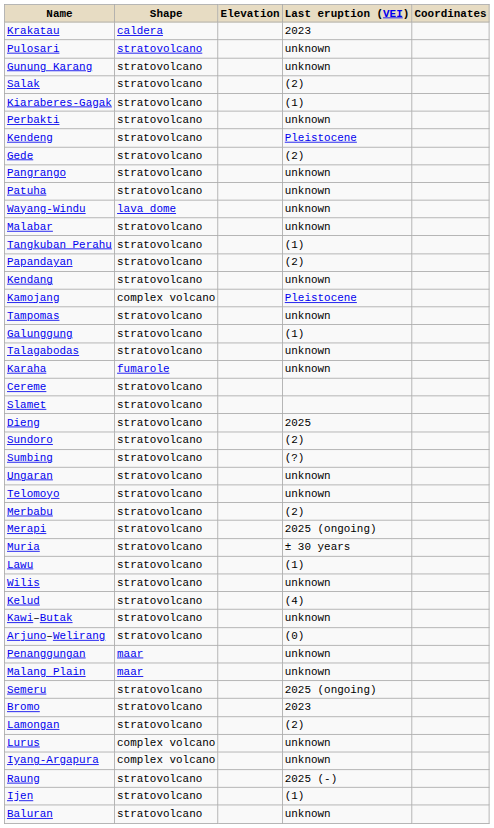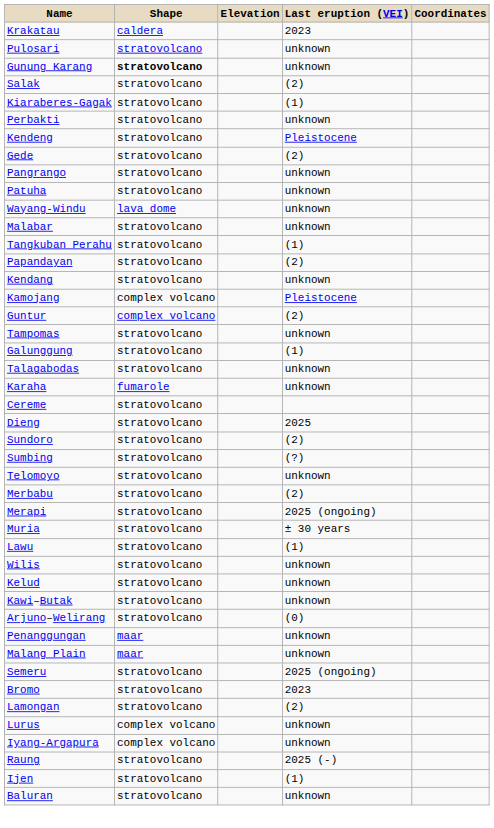 <table class="wikitable sortable">
 <tr>
 <th rowspan=1 style="background-color:#e7dcc3;">Name</th>
 <th rowspan=1 style="background-color:#e7dcc3;">Shape</th>
 <th rowspan=1 style="background-color:#e7dcc3;">Elevation</th>
 <th rowspan=1 style="background-color:#e7dcc3;">Last eruption (<a href='#'>VEI</a>)</th>
 <th rowspan=1 style="background-color:#e7dcc3;">Coordinates</th>
 </tr>
 <tr>
 <td><a href='#'>Krakatau</a></td>
 <td><a href='#'>caldera</a></td>
 <td align="right"></td>
 <td>2023 </td>
 </tr>
 <tr>
 <td><a href='#'>Pulosari</a></td>
 <td><a href='#'>stratovolcano</a></td>
 <td align="right"></td>
 <td>unknown</td>
 <td></td>
 </tr>
 <tr>
 <td><a href='#'>Gunung Karang</a></td>
-<td>stratovolcano</td>
+<td><strong>stratovolcano</strong></td>
 <td align="right"></td>
 <td>unknown</td>
 <td></td>
 </tr>
 <tr>
 <td><a href='#'>Salak</a></td>
 <td>stratovolcano</td>
 <td align="right"></td>
 <td> (2)</td>
 <td></td>
 </tr>
 <tr>
 <td><a href='#'>Kiaraberes-Gagak</a></td>
 <td>stratovolcano</td>
 <td align="right"></td>
 <td> (1)</td>
 <td></td>
 </tr>
 <tr>
 <td><a href='#'>Perbakti</a></td>
 <td>stratovolcano</td>
 <td align="right"></td>
 <td>unknown</td>
 <td></td>
 </tr>
 <tr>
 <td><a href='#'>Kendeng</a></td>
 <td>stratovolcano</td>
 <td align="right"></td>
 <td><a href='#'>Pleistocene</a></td>
 <td></td>
 </tr>
 <tr>
 <td><a href='#'>Gede</a></td>
 <td>stratovolcano</td>
 <td align="right"></td>
 <td> (2)</td>
 <td></td>
 </tr>
 <tr>
 <td><a href='#'>Pangrango</a></td>
 <td>stratovolcano</td>
 <td align="right"></td>
 <td>unknown</td>
 <td></td>
 </tr>
 <tr>
 <td><a href='#'>Patuha</a></td>
 <td>stratovolcano</td>
 <td align="right"></td>
 <td>unknown</td>
 <td></td>
 </tr>
 <tr>
 <td><a href='#'>Wayang-Windu</a></td>
 <td><a href='#'>lava dome</a></td>
 <td align="right"></td>
 <td>unknown</td>
 <td></td>
 </tr>
 <tr>
 <td><a href='#'>Malabar</a></td>
 <td>stratovolcano</td>
 <td align="right"></td>
 <td>unknown</td>
 <td></td>
 </tr>
 <tr>
 <td><a href='#'>Tangkuban Perahu</a></td>
 <td>stratovolcano</td>
 <td align="right"></td>
 <td> (1)</td>
 <td></td>
 </tr>
 <tr>
 <td><a href='#'>Papandayan</a></td>
 <td>stratovolcano</td>
 <td align="right"></td>
 <td> (2)</td>
 <td></td>
 </tr>
 <tr>
 <td><a href='#'>Kendang</a></td>
 <td>stratovolcano</td>
 <td align="right"></td>
 <td>unknown</td>
 <td></td>
 </tr>
 <tr>
 <td><a href='#'>Kamojang</a></td>
 <td>complex volcano</td>
 <td align="right"></td>
 <td><a href='#'>Pleistocene</a></td>
 <td></td>
 </tr>
 <tr>
+<td><a href='#'>Guntur</a></td>
+<td><a href='#'>complex volcano</a></td>
+<td align="right"></td>
+<td> (2)</td>
+<td></td>
+</tr>
+<tr>
 <td><a href='#'>Tampomas</a></td>
 <td>stratovolcano</td>
 <td align="right"></td>
 <td>unknown</td>
 <td></td>
 </tr>
 <tr>
 <td><a href='#'>Galunggung</a></td>
 <td>stratovolcano</td>
 <td align="right"></td>
 <td> (1)</td>
 <td></td>
 </tr>
 <tr>
 <td><a href='#'>Talagabodas</a></td>
 <td>stratovolcano</td>
 <td align="right"></td>
 <td>unknown</td>
 <td></td>
 </tr>
 <tr>
 <td><a href='#'>Karaha</a></td>
 <td><a href='#'>fumarole</a></td>
 <td align="right"></td>
 <td>unknown</td>
 <td></td>
 </tr>
 <tr>
 <td><a href='#'>Cereme</a></td>
 <td>stratovolcano</td>
 <td align="right"></td>
 <td></td>
 <td></td>
 </tr>
 <tr>
-<td><a href='#'>Slamet</a></td>
-<td>stratovolcano</td>
-<td align="right"></td>
-<td></td>
-<td></td>
-</tr>
-<tr>
 <td><a href='#'>Dieng</a></td>
 <td>stratovolcano</td>
 <td align="right"></td>
 <td>2025</td>
 <td></td>
 </tr>
 <tr>
 <td><a href='#'>Sundoro</a></td>
 <td>stratovolcano</td>
 <td align="right"></td>
 <td> (2)</td>
 <td></td>
 </tr>
 <tr>
 <td><a href='#'>Sumbing</a></td>
 <td>stratovolcano</td>
 <td align="right"></td>
 <td> (?)</td>
-<td></td>
-</tr>
-<tr>
-<td><a href='#'>Ungaran</a></td>
-<td>stratovolcano</td>
-<td align="right"></td>
-<td>unknown</td>
 <td></td>
 </tr>
 <tr>
 <td><a href='#'>Telomoyo</a></td>
 <td>stratovolcano</td>
 <td align="right"></td>
 <td>unknown</td>
 <td></td>
 </tr>
 <tr>
 <td><a href='#'>Merbabu</a></td>
 <td>stratovolcano</td>
 <td align="right"></td>
 <td> (2)</td>
 <td></td>
 </tr>
 <tr>
 <td><a href='#'>Merapi</a></td>
 <td>stratovolcano</td>
 <td align="right"></td>
 <td>2025 (ongoing)</td>
 <td></td>
 </tr>
 <tr>
 <td><a href='#'>Muria</a></td>
 <td>stratovolcano</td>
 <td align="right"></td>
 <td> ± 30 years</td>
 <td></td>
 </tr>
 <tr>
 <td><a href='#'>Lawu</a></td>
 <td>stratovolcano</td>
 <td align="right"></td>
 <td> (1)</td>
 <td></td>
 </tr>
 <tr>
 <td><a href='#'>Wilis</a></td>
 <td>stratovolcano</td>
 <td align="right"></td>
 <td>unknown</td>
 <td></td>
 </tr>
 <tr>
 <td><a href='#'>Kelud</a></td>
 <td>stratovolcano</td>
 <td align="right"></td>
-<td> (4)</td>
+<td>unknown</td>
 <td></td>
 </tr>
 <tr>
 <td><a href='#'>Kawi</a>–<a href='#'>Butak</a></td>
 <td>stratovolcano</td>
 <td align="right"></td>
 <td>unknown</td>
 <td></td>
 </tr>
 <tr>
 <td><a href='#'>Arjuno</a>–<a href='#'>Welirang</a></td>
 <td>stratovolcano</td>
 <td align="right"></td>
 <td> (0)</td>
 <td></td>
 </tr>
 <tr>
 <td><a href='#'>Penanggungan</a></td>
 <td><a href='#'>maar</a></td>
 <td align="right"></td>
 <td>unknown</td>
 <td></td>
 </tr>
 <tr>
 <td><a href='#'>Malang Plain</a></td>
 <td><a href='#'>maar</a></td>
 <td align="right"></td>
 <td>unknown</td>
 <td></td>
 </tr>
 <tr>
 <td><a href='#'>Semeru</a></td>
 <td>stratovolcano</td>
 <td align="right"></td>
 <td>2025 (ongoing)</td>
 <td></td>
 </tr>
 <tr>
 <td><a href='#'>Bromo</a></td>
 <td>stratovolcano</td>
 <td align="right"></td>
 <td>2023</td>
 <td></td>
 </tr>
 <tr>
 <td><a href='#'>Lamongan</a></td>
 <td>stratovolcano</td>
 <td align="right"></td>
 <td> (2)</td>
 <td></td>
 </tr>
 <tr>
 <td><a href='#'>Lurus</a></td>
 <td>complex volcano</td>
 <td align="right"></td>
 <td>unknown</td>
 <td></td>
 </tr>
 <tr>
 <td><a href='#'>Iyang-Argapura</a></td>
 <td>complex volcano</td>
 <td align="right"></td>
 <td>unknown</td>
 <td></td>
 </tr>
 <tr>
 <td><a href='#'>Raung</a></td>
 <td>stratovolcano</td>
 <td align="right"></td>
 <td>2025 (-)</td>
 <td></td>
 </tr>
 <tr>
 <td><a href='#'>Ijen</a></td>
 <td>stratovolcano</td>
 <td align="right"></td>
 <td> (1)</td>
 <td></td>
 </tr>
 <tr>
 <td><a href='#'>Baluran</a></td>
 <td>stratovolcano</td>
 <td align="right"></td>
 <td>unknown</td>
 <td></td>
 </tr>
 </table>
